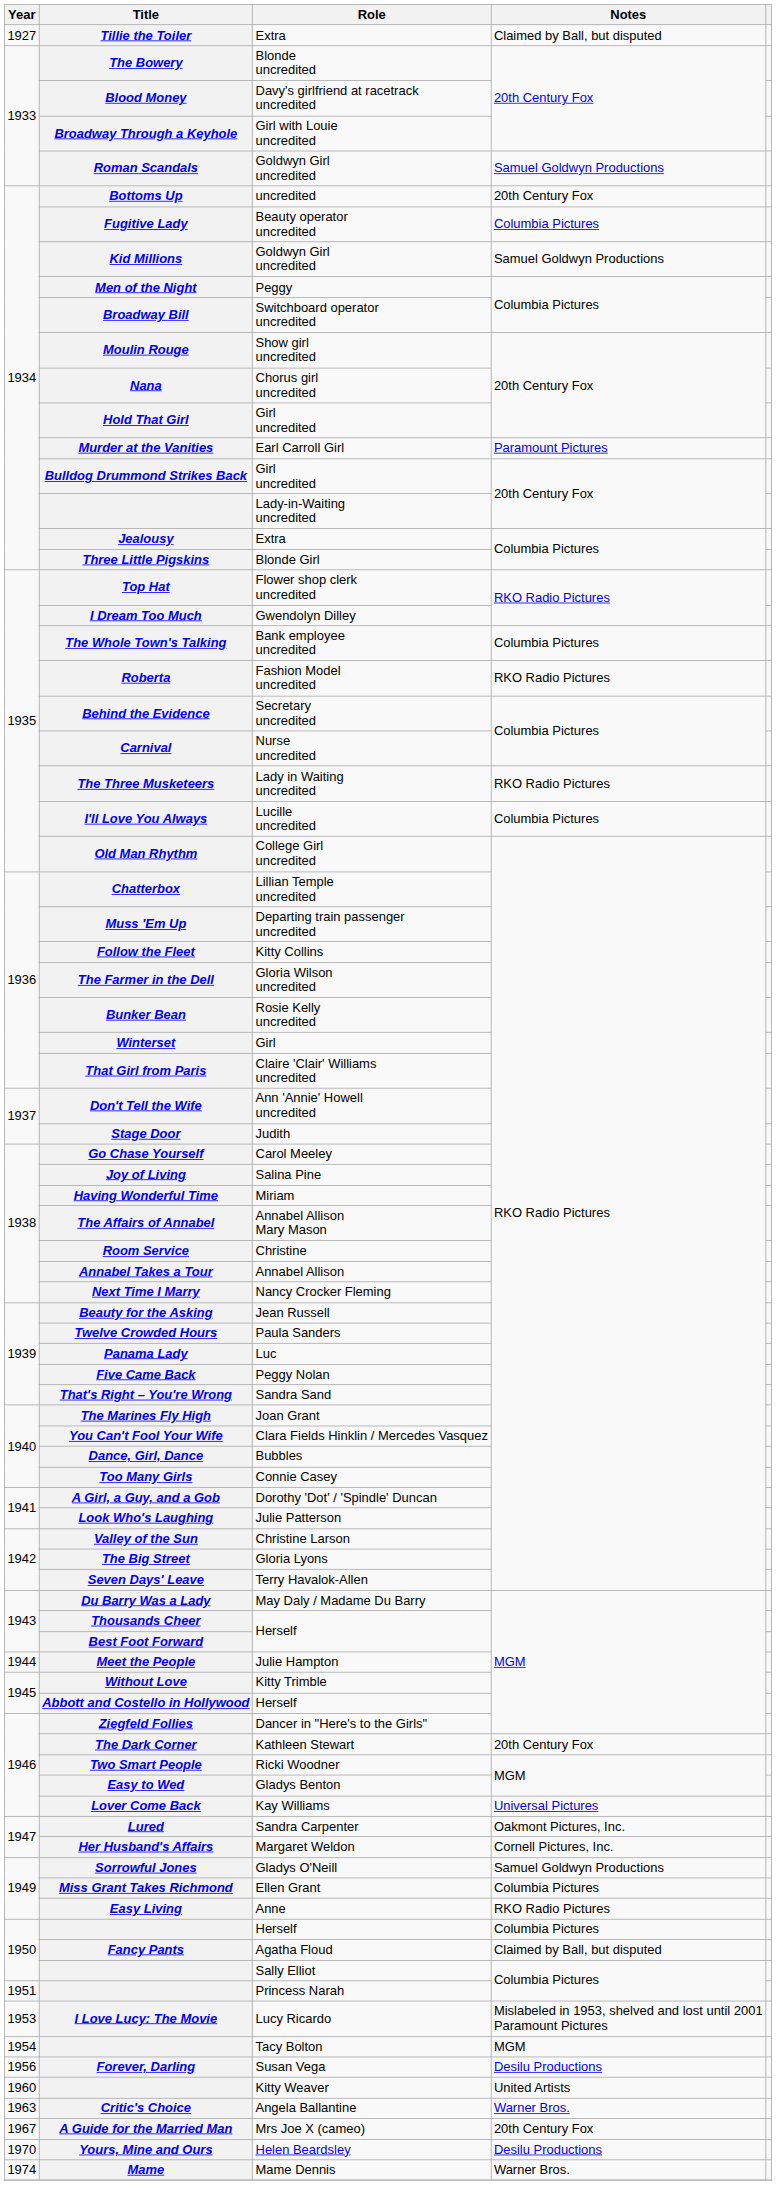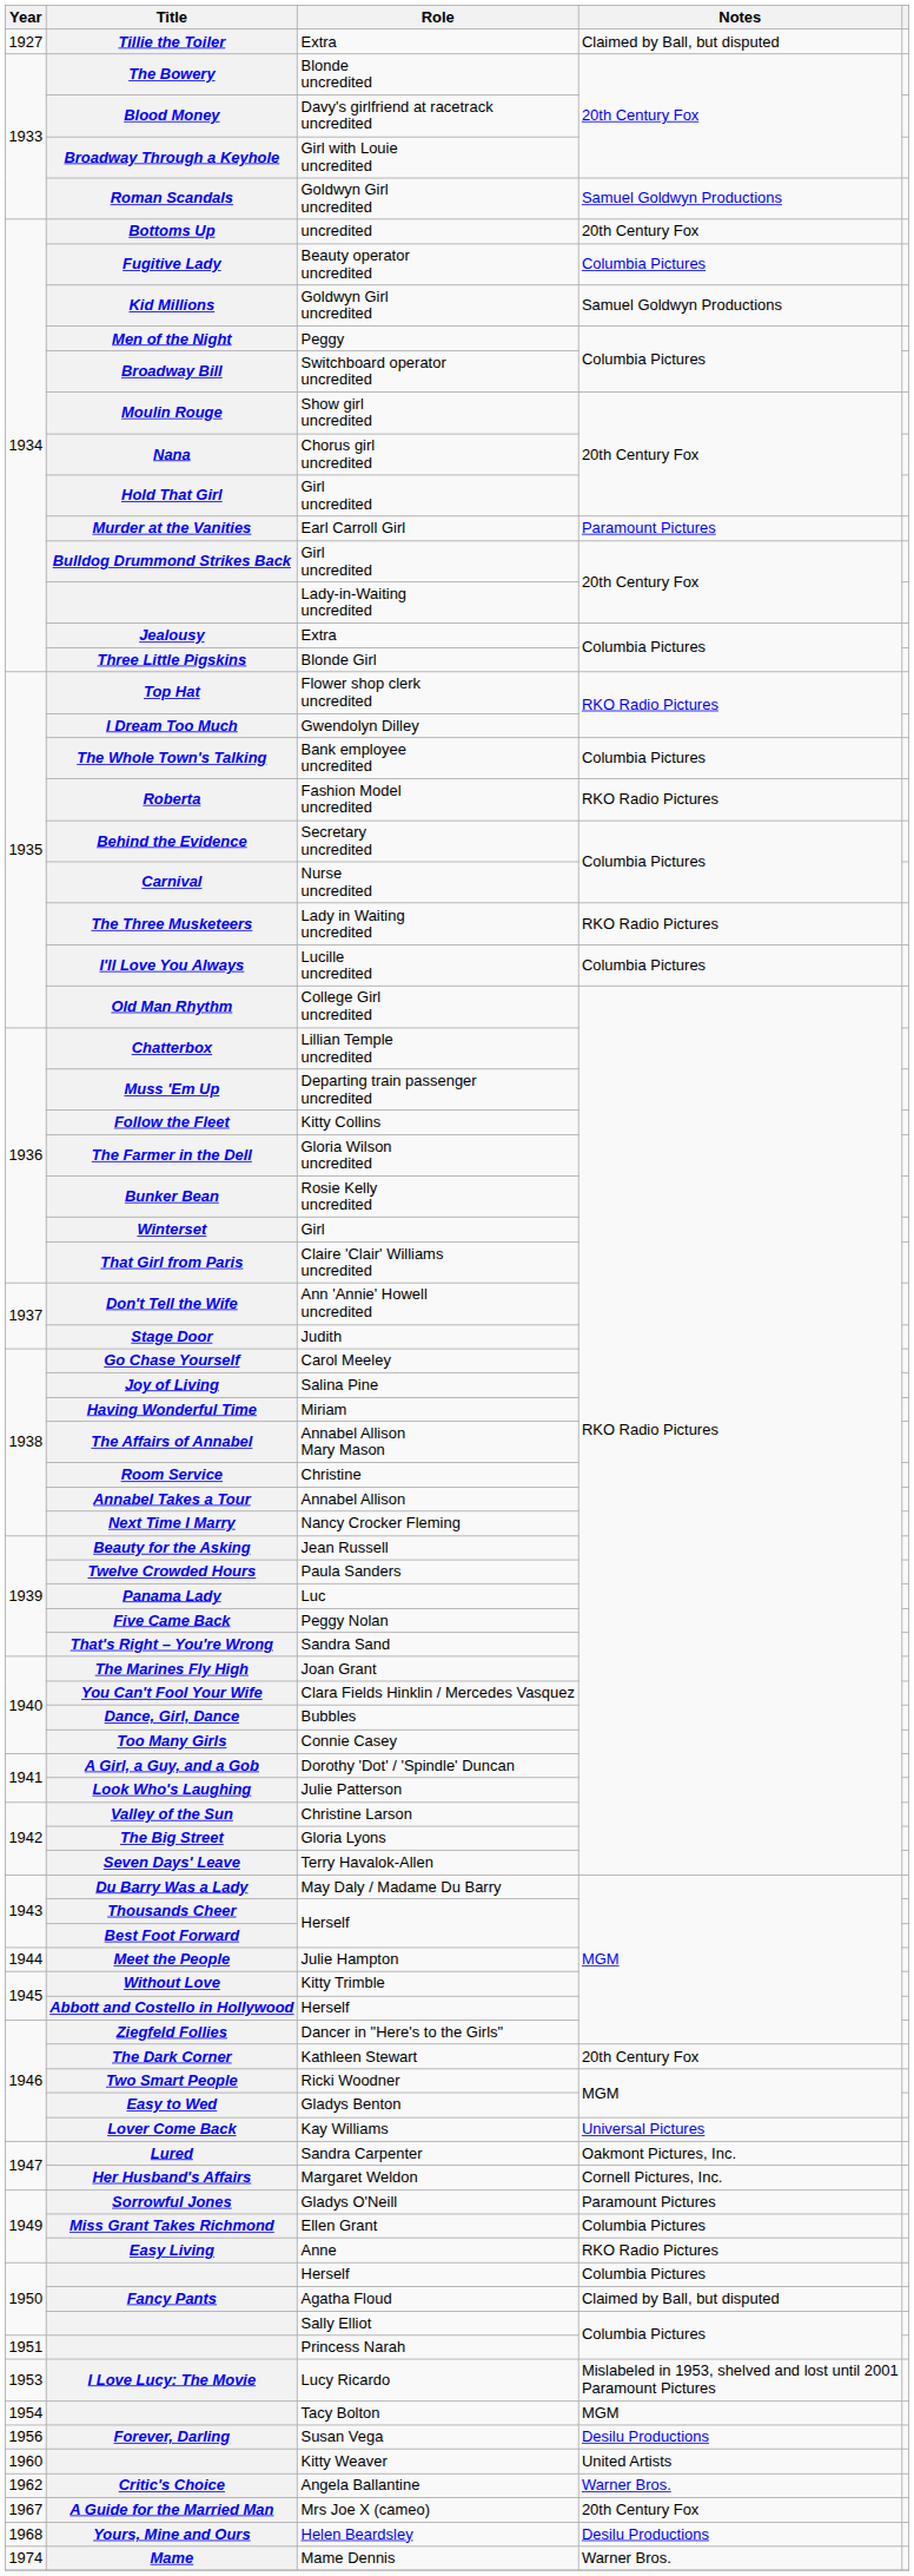 <table class="wikitable sortable plainrowheaders">
 <tr>
 <th scope="col">Year</th>
 <th scope="col">Title</th>
 <th scope="col" class="unsortable">Role</th>
 <th scope="col" class="unsortable">Notes</th>
 <th scope="col" class="unsortable"></th>
 </tr>
 <tr>
 <td>1927</td>
 <th scope="row"><em><a href='#'>Tillie the Toiler</a></em></th>
 <td>Extra</td>
 <td>Claimed by Ball, but disputed</td>
 <td align="center"></td>
 </tr>
 <tr>
 <td rowspan="4">1933</td>
 <th scope="row"><em><a href='#'>The Bowery</a></em></th>
 <td>Blonde<br>uncredited</td>
 <td rowspan=3><a href='#'>20th Century Fox</a></td>
 <td align="center"></td>
 </tr>
 <tr>
 <th scope="row"><em><a href='#'>Blood Money</a></em></th>
 <td>Davy's girlfriend at racetrack<br>uncredited</td>
 <td align="center"></td>
 </tr>
 <tr>
 <th scope="row"><em><a href='#'>Broadway Through a Keyhole</a></em></th>
 <td>Girl with Louie<br>uncredited</td>
 <td align="center"></td>
 </tr>
 <tr>
 <th scope="row"><em><a href='#'>Roman Scandals</a></em></th>
 <td>Goldwyn Girl<br>uncredited</td>
 <td><a href='#'>Samuel Goldwyn Productions</a></td>
 <td align="center"></td>
 </tr>
 <tr>
 <td rowspan="13">1934</td>
 <th scope="row"><em><a href='#'>Bottoms Up</a></em></th>
 <td>uncredited</td>
 <td>20th Century Fox</td>
 <td align="center"></td>
 </tr>
 <tr>
 <th scope="row"><em><a href='#'>Fugitive Lady</a></em></th>
 <td>Beauty operator<br>uncredited</td>
 <td><a href='#'>Columbia Pictures</a></td>
 <td align="center"></td>
 </tr>
 <tr>
 <th scope="row"><em><a href='#'>Kid Millions</a></em></th>
 <td>Goldwyn Girl<br>uncredited</td>
 <td>Samuel Goldwyn Productions</td>
 <td align="center"></td>
 </tr>
 <tr>
 <th scope="row"><em><a href='#'>Men of the Night</a></em></th>
 <td>Peggy</td>
 <td rowspan=2>Columbia Pictures</td>
 <td align="center"></td>
 </tr>
 <tr>
 <th scope="row"><em><a href='#'>Broadway Bill</a></em></th>
 <td>Switchboard operator<br>uncredited</td>
 <td align="center"></td>
 </tr>
 <tr>
 <th scope="row"><em><a href='#'>Moulin Rouge</a></em></th>
 <td>Show girl<br>uncredited</td>
 <td rowspan=3>20th Century Fox</td>
 <td align="center"></td>
 </tr>
 <tr>
 <th scope="row"><em><a href='#'>Nana</a></em></th>
 <td>Chorus girl<br>uncredited</td>
 <td align="center"></td>
 </tr>
 <tr>
 <th scope="row"><em><a href='#'>Hold That Girl</a></em></th>
 <td>Girl<br>uncredited</td>
 <td align="center"></td>
 </tr>
 <tr>
 <th scope="row"><em><a href='#'>Murder at the Vanities</a></em></th>
 <td>Earl Carroll Girl</td>
 <td><a href='#'>Paramount Pictures</a></td>
 <td align="center"></td>
 </tr>
 <tr>
 <th scope="row"><em><a href='#'>Bulldog Drummond Strikes Back</a></em></th>
 <td>Girl<br>uncredited</td>
 <td rowspan=2>20th Century Fox</td>
 <td align="center"></td>
 </tr>
 <tr>
 <th scope="row"></th>
 <td>Lady-in-Waiting<br>uncredited</td>
 <td align="center"></td>
 </tr>
 <tr>
 <th scope="row"><em><a href='#'>Jealousy</a></em></th>
 <td>Extra</td>
 <td rowspan=2>Columbia Pictures</td>
 <td align="center"></td>
 </tr>
 <tr>
 <th scope="row"><em><a href='#'>Three Little Pigskins</a></em></th>
 <td>Blonde Girl</td>
 <td align="center"></td>
 </tr>
 <tr>
 <td rowspan="9">1935</td>
 <th scope="row"><em><a href='#'>Top Hat</a></em></th>
 <td>Flower shop clerk<br>uncredited</td>
 <td rowspan=2><a href='#'>RKO Radio Pictures</a></td>
 <td align="center"></td>
 </tr>
 <tr>
 <th scope="row"><em><a href='#'>I Dream Too Much</a></em></th>
 <td>Gwendolyn Dilley</td>
 <td align="center"></td>
 </tr>
 <tr>
 <th scope="row"><em><a href='#'>The Whole Town's Talking</a></em></th>
 <td>Bank employee<br>uncredited</td>
 <td>Columbia Pictures</td>
 <td align="center"></td>
 </tr>
 <tr>
 <th scope="row"><em><a href='#'>Roberta</a></em></th>
 <td>Fashion Model<br>uncredited</td>
 <td>RKO Radio Pictures</td>
 <td align="center"></td>
 </tr>
 <tr>
 <th scope="row"><em><a href='#'>Behind the Evidence</a></em></th>
 <td>Secretary<br>uncredited</td>
 <td rowspan=2>Columbia Pictures</td>
 <td align="center"></td>
 </tr>
 <tr>
 <th scope="row"><em><a href='#'>Carnival</a></em></th>
 <td>Nurse<br>uncredited</td>
 <td align="center"></td>
 </tr>
 <tr>
 <th scope="row"><em><a href='#'>The Three Musketeers</a></em></th>
 <td>Lady in Waiting<br>uncredited</td>
 <td>RKO Radio Pictures</td>
 <td align="center"></td>
 </tr>
 <tr>
 <th scope="row"><em><a href='#'>I'll Love You Always</a></em></th>
 <td>Lucille<br>uncredited</td>
 <td>Columbia Pictures</td>
 <td align="center"></td>
 </tr>
 <tr>
 <th scope="row"><em><a href='#'>Old Man Rhythm</a></em></th>
 <td>College Girl<br>uncredited</td>
 <td rowspan=31>RKO Radio Pictures</td>
 <td align="center"></td>
 </tr>
 <tr>
 <td rowspan="7">1936</td>
 <th scope="row"><em><a href='#'>Chatterbox</a></em></th>
 <td>Lillian Temple<br>uncredited</td>
 <td align="center"></td>
 </tr>
 <tr>
 <th scope="row"><em><a href='#'>Muss 'Em Up</a></em></th>
 <td>Departing train passenger<br>uncredited</td>
 <td align="center"></td>
 </tr>
 <tr>
 <th scope="row"><em><a href='#'>Follow the Fleet</a></em></th>
 <td>Kitty Collins</td>
 <td align="center"></td>
 </tr>
 <tr>
 <th scope="row"><em><a href='#'>The Farmer in the Dell</a></em></th>
 <td>Gloria Wilson<br>uncredited</td>
 <td align="center"></td>
 </tr>
 <tr>
 <th scope="row"><em><a href='#'>Bunker Bean</a></em></th>
 <td>Rosie Kelly<br>uncredited</td>
 <td align="center"></td>
 </tr>
 <tr>
 <th scope="row"><em><a href='#'>Winterset</a></em></th>
 <td>Girl</td>
 <td align="center"></td>
 </tr>
 <tr>
 <th scope="row"><em><a href='#'>That Girl from Paris</a></em></th>
 <td>Claire 'Clair' Williams<br>uncredited</td>
 <td align="center"></td>
 </tr>
 <tr>
 <td rowspan="2">1937</td>
 <th scope="row"><em><a href='#'>Don't Tell the Wife</a></em></th>
 <td>Ann 'Annie' Howell<br>uncredited</td>
 <td align="center"></td>
 </tr>
 <tr>
 <th scope="row"><em><a href='#'>Stage Door</a></em></th>
 <td>Judith</td>
 <td align="center"></td>
 </tr>
 <tr>
 <td rowspan="7">1938</td>
 <th scope="row"><em><a href='#'>Go Chase Yourself</a></em></th>
 <td>Carol Meeley</td>
 <td align="center"></td>
 </tr>
 <tr>
 <th scope="row"><em><a href='#'>Joy of Living</a></em></th>
 <td>Salina Pine</td>
 <td align="center"></td>
 </tr>
 <tr>
 <th scope="row"><em><a href='#'>Having Wonderful Time</a></em></th>
 <td>Miriam</td>
 <td align="center"></td>
 </tr>
 <tr>
 <th scope="row"><em><a href='#'>The Affairs of Annabel</a></em></th>
 <td>Annabel Allison<br>Mary Mason</td>
 <td align="center"></td>
 </tr>
 <tr>
 <th scope="row"><em><a href='#'>Room Service</a></em></th>
 <td>Christine</td>
 <td align="center"></td>
 </tr>
 <tr>
 <th scope="row"><em><a href='#'>Annabel Takes a Tour</a></em></th>
 <td>Annabel Allison</td>
 <td align="center"></td>
 </tr>
 <tr>
 <th scope="row"><em><a href='#'>Next Time I Marry</a></em></th>
 <td>Nancy Crocker Fleming</td>
 <td align="center"></td>
 </tr>
 <tr>
 <td rowspan="5">1939</td>
 <th scope="row"><em><a href='#'>Beauty for the Asking</a></em></th>
 <td>Jean Russell</td>
 <td align="center"></td>
 </tr>
 <tr>
 <th scope="row"><em><a href='#'>Twelve Crowded Hours</a></em></th>
 <td>Paula Sanders</td>
 <td align="center"></td>
 </tr>
 <tr>
 <th scope="row"><em><a href='#'>Panama Lady</a></em></th>
 <td>Luc</td>
 <td align="center"></td>
 </tr>
 <tr>
 <th scope="row"><em><a href='#'>Five Came Back</a></em></th>
 <td>Peggy Nolan</td>
 <td align="center"></td>
 </tr>
 <tr>
 <th scope="row"><em><a href='#'>That's Right – You're Wrong</a></em></th>
 <td>Sandra Sand</td>
 <td align="center"></td>
 </tr>
 <tr>
 <td rowspan="4">1940</td>
 <th scope="row"><em><a href='#'>The Marines Fly High</a></em></th>
 <td>Joan Grant</td>
 <td align="center"></td>
 </tr>
 <tr>
 <th scope="row"><em><a href='#'>You Can't Fool Your Wife</a></em></th>
 <td>Clara Fields Hinklin / Mercedes Vasquez</td>
 <td align="center"></td>
 </tr>
 <tr>
 <th scope="row"><em><a href='#'>Dance, Girl, Dance</a></em></th>
 <td>Bubbles</td>
 <td align="center"></td>
 </tr>
 <tr>
 <th scope="row"><em><a href='#'>Too Many Girls</a></em></th>
 <td>Connie Casey</td>
 <td align="center"></td>
 </tr>
 <tr>
 <td rowspan="2">1941</td>
 <th scope="row"><em><a href='#'>A Girl, a Guy, and a Gob</a></em></th>
 <td>Dorothy 'Dot' / 'Spindle' Duncan</td>
 <td align="center"></td>
 </tr>
 <tr>
 <th scope="row"><em><a href='#'>Look Who's Laughing</a></em></th>
 <td>Julie Patterson</td>
 <td align="center"></td>
 </tr>
 <tr>
 <td rowspan="3">1942</td>
 <th scope="row"><em><a href='#'>Valley of the Sun</a></em></th>
 <td>Christine Larson</td>
 <td align="center"></td>
 </tr>
 <tr>
 <th scope="row"><em><a href='#'>The Big Street</a></em></th>
 <td>Gloria Lyons</td>
 <td align="center"></td>
 </tr>
 <tr>
 <th scope="row"><em><a href='#'>Seven Days' Leave</a></em></th>
 <td>Terry Havalok-Allen</td>
 <td align="center"></td>
 </tr>
 <tr>
 <td rowspan="3">1943</td>
 <th scope="row"><em><a href='#'>Du Barry Was a Lady</a></em></th>
 <td>May Daly / Madame Du Barry</td>
 <td rowspan=7><a href='#'>MGM</a></td>
 <td align="center"></td>
 </tr>
 <tr>
 <th scope="row"><em><a href='#'>Thousands Cheer</a></em></th>
 <td rowspan=2>Herself</td>
 <td align="center"></td>
 </tr>
 <tr>
 <th scope="row"><em><a href='#'>Best Foot Forward</a></em></th>
 <td align="center"></td>
 </tr>
 <tr>
 <td>1944</td>
 <th scope="row"><em><a href='#'>Meet the People</a></em></th>
 <td>Julie Hampton</td>
 <td align="center"></td>
 </tr>
 <tr>
 <td rowspan="2">1945</td>
 <th scope="row"><em><a href='#'>Without Love</a></em></th>
 <td>Kitty Trimble</td>
 <td align="center"></td>
 </tr>
 <tr>
 <th scope="row"><em><a href='#'>Abbott and Costello in Hollywood</a></em></th>
 <td>Herself</td>
 <td align="center"></td>
 </tr>
 <tr>
 <td rowspan="5">1946</td>
 <th scope="row"><em><a href='#'>Ziegfeld Follies</a></em></th>
 <td>Dancer in "Here's to the Girls"</td>
 <td align="center"></td>
 </tr>
 <tr>
 <th scope="row"><em><a href='#'>The Dark Corner</a></em></th>
 <td>Kathleen Stewart</td>
 <td>20th Century Fox</td>
 <td align="center"></td>
 </tr>
 <tr>
 <th scope="row"><em><a href='#'>Two Smart People</a></em></th>
 <td>Ricki Woodner</td>
 <td rowspan=2>MGM</td>
 <td align="center"></td>
 </tr>
 <tr>
 <th scope="row"><em><a href='#'>Easy to Wed</a></em></th>
 <td>Gladys Benton</td>
 <td align="center"></td>
 </tr>
 <tr>
 <th scope="row"><em><a href='#'>Lover Come Back</a></em></th>
 <td>Kay Williams</td>
 <td><a href='#'>Universal Pictures</a></td>
 <td align="center"></td>
 </tr>
 <tr>
 <td rowspan="2">1947</td>
 <th scope="row"><em><a href='#'>Lured</a></em></th>
 <td>Sandra Carpenter</td>
 <td>Oakmont Pictures, Inc.</td>
 <td align="center"></td>
 </tr>
 <tr>
 <th scope="row"><em><a href='#'>Her Husband's Affairs</a></em></th>
 <td>Margaret Weldon</td>
 <td>Cornell Pictures, Inc.</td>
 <td align="center"></td>
 </tr>
 <tr>
 <td rowspan="3">1949</td>
 <th scope="row"><em><a href='#'>Sorrowful Jones</a></em></th>
 <td>Gladys O'Neill</td>
-<td>Samuel Goldwyn Productions</td>
+<td>Paramount Pictures</td>
 <td align="center"></td>
 </tr>
 <tr>
 <th scope="row"><em><a href='#'>Miss Grant Takes Richmond</a></em></th>
 <td>Ellen Grant</td>
 <td>Columbia Pictures</td>
 <td align="center"></td>
 </tr>
 <tr>
 <th scope="row"><em><a href='#'>Easy Living</a></em></th>
 <td>Anne</td>
 <td>RKO Radio Pictures</td>
 <td align="center"></td>
 </tr>
 <tr>
 <td rowspan="3">1950</td>
 <th scope="row"></th>
 <td>Herself</td>
 <td>Columbia Pictures</td>
 <td align="center"></td>
 </tr>
 <tr>
 <th scope="row"><em><a href='#'>Fancy Pants</a></em></th>
 <td>Agatha Floud</td>
 <td>Claimed by Ball, but disputed</td>
 <td align="center"></td>
 </tr>
 <tr>
 <th scope="row"></th>
 <td>Sally Elliot</td>
 <td rowspan=2>Columbia Pictures</td>
 <td align="center"></td>
 </tr>
 <tr>
 <td>1951</td>
 <th scope="row"></th>
 <td>Princess Narah</td>
 <td align="center"></td>
 </tr>
 <tr>
 <td>1953</td>
 <th scope="row"><em><a href='#'>I Love Lucy: The Movie</a></em></th>
 <td>Lucy Ricardo</td>
 <td>Mislabeled in 1953, shelved and lost until 2001<br>Paramount Pictures</td>
 <td align="center"></td>
 </tr>
 <tr>
 <td>1954</td>
 <th scope="row"></th>
 <td>Tacy Bolton</td>
 <td>MGM</td>
 <td align="center"></td>
 </tr>
 <tr>
 <td>1956</td>
 <th scope="row"><em><a href='#'>Forever, Darling</a></em></th>
 <td>Susan Vega</td>
 <td><a href='#'>Desilu Productions</a></td>
 <td align="center"></td>
 </tr>
 <tr>
 <td>1960</td>
 <th scope="row"></th>
 <td>Kitty Weaver</td>
 <td>United Artists</td>
 <td align="center"></td>
 </tr>
 <tr>
-<td>1963</td>
+<td>1962</td>
 <th scope="row"><em><a href='#'>Critic's Choice</a></em></th>
 <td>Angela Ballantine</td>
 <td><a href='#'>Warner Bros.</a></td>
 <td align="center"></td>
 </tr>
 <tr>
 <td>1967</td>
 <th scope="row"><em><a href='#'>A Guide for the Married Man</a></em></th>
 <td>Mrs Joe X (cameo)</td>
 <td>20th Century Fox</td>
 <td align="center"></td>
 </tr>
 <tr>
-<td>1970</td>
+<td>1968</td>
 <th scope="row"><em><a href='#'>Yours, Mine and Ours</a></em></th>
 <td><a href='#'>Helen Beardsley</a></td>
 <td><a href='#'>Desilu Productions</a></td>
 <td align="center"></td>
 </tr>
 <tr>
 <td>1974</td>
 <th scope="row"><em><a href='#'>Mame</a></em></th>
 <td>Mame Dennis</td>
 <td>Warner Bros.</td>
 <td align="center"></td>
 </tr>
 <tr>
 </tr>
 </table>
